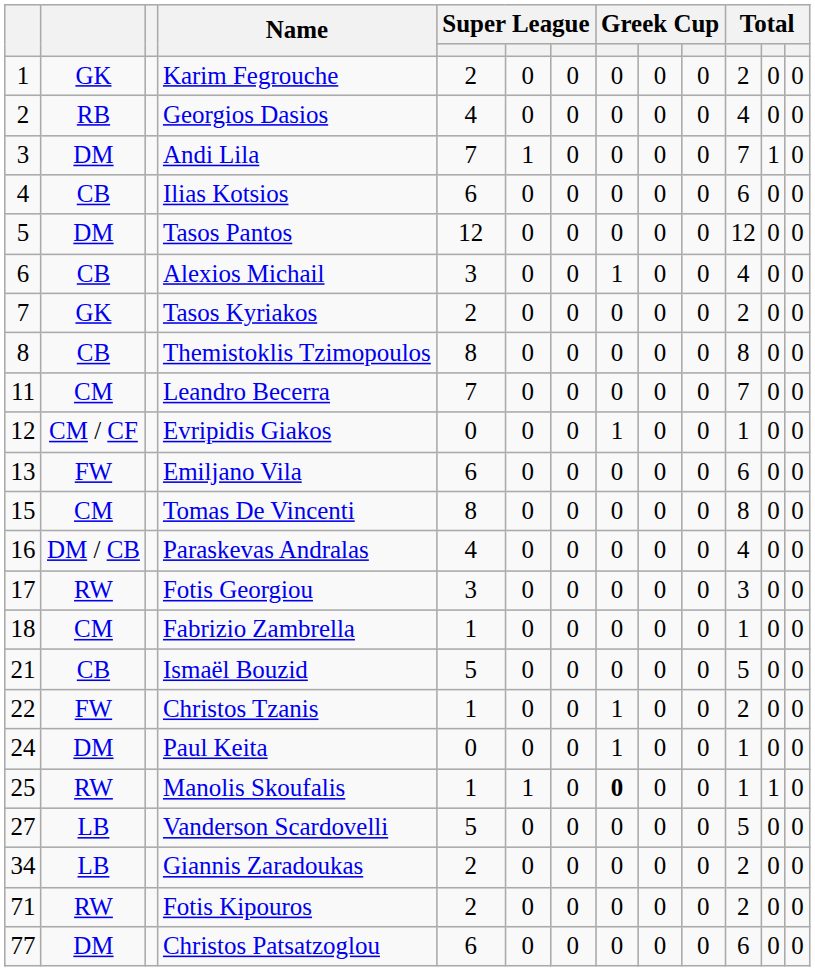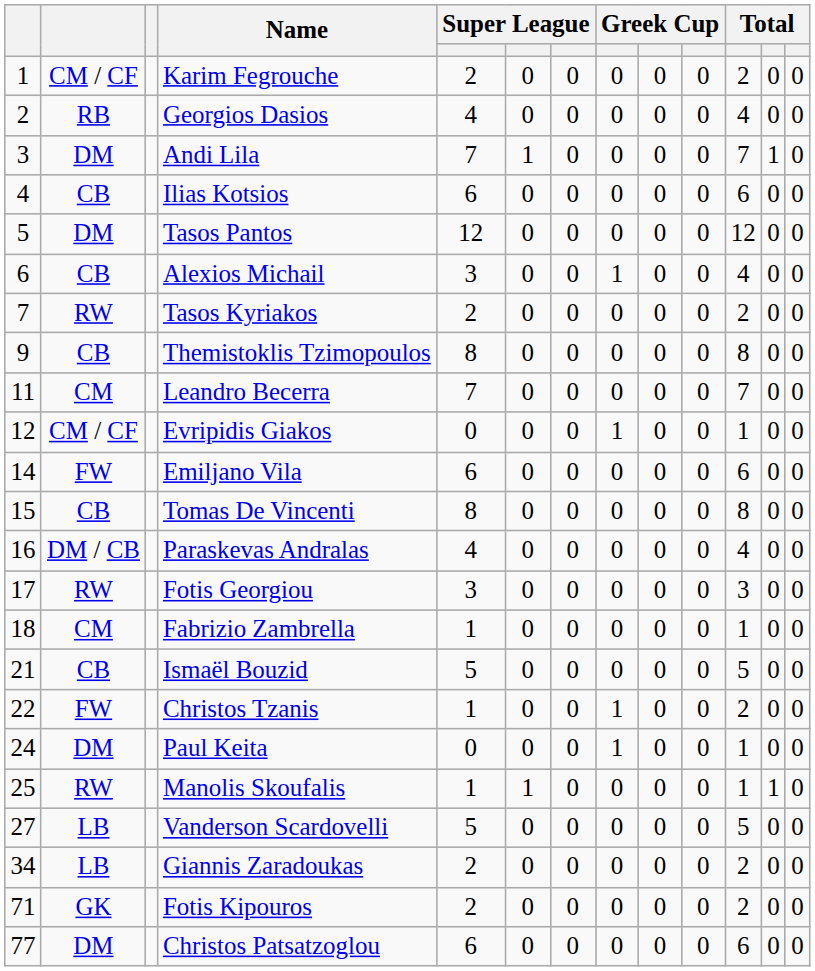 <table class="wikitable sortable" style="text-align:center">
 <tr>
 <th rowspan="2"></th>
 <th rowspan="2"></th>
 <th rowspan="2"></th>
 <th rowspan="2">Name</th>
 <th colspan="3">Super League</th>
 <th colspan="3">Greek Cup</th>
 <th colspan="3">Total</th>
 </tr>
 <tr>
 <th></th>
 <th></th>
 <th></th>
 <th></th>
 <th></th>
 <th></th>
 <th></th>
 <th></th>
 <th></th>
 </tr>
 <tr>
 <td>1</td>
-<td><a href='#'>GK</a></td>
+<td><a href='#'>CM</a> / <a href='#'>CF</a></td>
 <td></td>
 <td align=left><a href='#'>Karim Fegrouche</a></td>
 <td>2</td>
 <td>0</td>
 <td>0</td>
 <td>0</td>
 <td>0</td>
 <td>0</td>
 <td>2</td>
 <td>0</td>
 <td>0</td>
 </tr>
 <tr>
 <td>2</td>
 <td><a href='#'>RB</a></td>
 <td></td>
 <td align=left><a href='#'>Georgios Dasios</a></td>
 <td>4</td>
 <td>0</td>
 <td>0</td>
 <td>0</td>
 <td>0</td>
 <td>0</td>
 <td>4</td>
 <td>0</td>
 <td>0</td>
 </tr>
 <tr>
 <td>3</td>
 <td><a href='#'>DM</a></td>
 <td></td>
 <td align=left><a href='#'>Andi Lila</a></td>
 <td>7</td>
 <td>1</td>
 <td>0</td>
 <td>0</td>
 <td>0</td>
 <td>0</td>
 <td>7</td>
 <td>1</td>
 <td>0</td>
 </tr>
 <tr>
 <td>4</td>
 <td><a href='#'>CB</a></td>
 <td></td>
 <td align=left><a href='#'>Ilias Kotsios</a></td>
 <td>6</td>
 <td>0</td>
 <td>0</td>
 <td>0</td>
 <td>0</td>
 <td>0</td>
 <td>6</td>
 <td>0</td>
 <td>0</td>
 </tr>
 <tr>
 <td>5</td>
 <td><a href='#'>DM</a></td>
 <td></td>
 <td align=left><a href='#'>Tasos Pantos</a></td>
 <td>12</td>
 <td>0</td>
 <td>0</td>
 <td>0</td>
 <td>0</td>
 <td>0</td>
 <td>12</td>
 <td>0</td>
 <td>0</td>
 </tr>
 <tr>
 <td>6</td>
 <td><a href='#'>CB</a></td>
 <td></td>
 <td align=left><a href='#'>Alexios Michail</a></td>
 <td>3</td>
 <td>0</td>
 <td>0</td>
 <td>1</td>
 <td>0</td>
 <td>0</td>
 <td>4</td>
 <td>0</td>
 <td>0</td>
 </tr>
 <tr>
 <td>7</td>
-<td><a href='#'>GK</a></td>
+<td><a href='#'>RW</a></td>
 <td></td>
 <td align=left><a href='#'>Tasos Kyriakos</a></td>
 <td>2</td>
 <td>0</td>
 <td>0</td>
 <td>0</td>
 <td>0</td>
 <td>0</td>
 <td>2</td>
 <td>0</td>
 <td>0</td>
 </tr>
 <tr>
-<td>8</td>
+<td>9</td>
 <td><a href='#'>CB</a></td>
 <td></td>
 <td align=left><a href='#'>Themistoklis Tzimopoulos</a></td>
 <td>8</td>
 <td>0</td>
 <td>0</td>
 <td>0</td>
 <td>0</td>
 <td>0</td>
 <td>8</td>
 <td>0</td>
 <td>0</td>
 </tr>
 <tr>
 <td>11</td>
 <td><a href='#'>CM</a></td>
 <td></td>
 <td align=left><a href='#'>Leandro Becerra</a></td>
 <td>7</td>
 <td>0</td>
 <td>0</td>
 <td>0</td>
 <td>0</td>
 <td>0</td>
 <td>7</td>
 <td>0</td>
 <td>0</td>
 </tr>
 <tr>
 <td>12</td>
 <td><a href='#'>CM</a> / <a href='#'>CF</a></td>
 <td></td>
 <td align=left><a href='#'>Evripidis Giakos</a></td>
 <td>0</td>
 <td>0</td>
 <td>0</td>
 <td>1</td>
 <td>0</td>
 <td>0</td>
 <td>1</td>
 <td>0</td>
 <td>0</td>
 </tr>
 <tr>
-<td>13</td>
+<td>14</td>
 <td><a href='#'>FW</a></td>
 <td></td>
 <td align=left><a href='#'>Emiljano Vila</a></td>
 <td>6</td>
 <td>0</td>
 <td>0</td>
 <td>0</td>
 <td>0</td>
 <td>0</td>
 <td>6</td>
 <td>0</td>
 <td>0</td>
 </tr>
 <tr>
 <td>15</td>
-<td><a href='#'>CM</a></td>
+<td><a href='#'>CB</a></td>
 <td></td>
 <td align=left><a href='#'>Tomas De Vincenti</a></td>
 <td>8</td>
 <td>0</td>
 <td>0</td>
 <td>0</td>
 <td>0</td>
 <td>0</td>
 <td>8</td>
 <td>0</td>
 <td>0</td>
 </tr>
 <tr>
 <td>16</td>
 <td><a href='#'>DM</a> / <a href='#'>CB</a></td>
 <td></td>
 <td align=left><a href='#'>Paraskevas Andralas</a></td>
 <td>4</td>
 <td>0</td>
 <td>0</td>
 <td>0</td>
 <td>0</td>
 <td>0</td>
 <td>4</td>
 <td>0</td>
 <td>0</td>
 </tr>
 <tr>
 <td>17</td>
 <td><a href='#'>RW</a></td>
 <td></td>
 <td align=left><a href='#'>Fotis Georgiou</a></td>
 <td>3</td>
 <td>0</td>
 <td>0</td>
 <td>0</td>
 <td>0</td>
 <td>0</td>
 <td>3</td>
 <td>0</td>
 <td>0</td>
 </tr>
 <tr>
 <td>18</td>
 <td><a href='#'>CM</a></td>
 <td> </td>
 <td align=left><a href='#'>Fabrizio Zambrella</a></td>
 <td>1</td>
 <td>0</td>
 <td>0</td>
 <td>0</td>
 <td>0</td>
 <td>0</td>
 <td>1</td>
 <td>0</td>
 <td>0</td>
 </tr>
 <tr>
 <td>21</td>
 <td><a href='#'>CB</a></td>
 <td> </td>
 <td align=left><a href='#'>Ismaël Bouzid</a></td>
 <td>5</td>
 <td>0</td>
 <td>0</td>
 <td>0</td>
 <td>0</td>
 <td>0</td>
 <td>5</td>
 <td>0</td>
 <td>0</td>
 </tr>
 <tr>
 <td>22</td>
 <td><a href='#'>FW</a></td>
 <td></td>
 <td align=left><a href='#'>Christos Tzanis</a></td>
 <td>1</td>
 <td>0</td>
 <td>0</td>
 <td>1</td>
 <td>0</td>
 <td>0</td>
 <td>2</td>
 <td>0</td>
 <td>0</td>
 </tr>
 <tr>
 <td>24</td>
 <td><a href='#'>DM</a></td>
 <td></td>
 <td align=left><a href='#'>Paul Keita</a></td>
 <td>0</td>
 <td>0</td>
 <td>0</td>
 <td>1</td>
 <td>0</td>
 <td>0</td>
 <td>1</td>
 <td>0</td>
 <td>0</td>
 </tr>
 <tr>
 <td>25</td>
 <td><a href='#'>RW</a></td>
 <td></td>
 <td align=left><a href='#'>Manolis Skoufalis</a></td>
 <td>1</td>
 <td>1</td>
 <td>0</td>
-<td><strong>0</strong></td>
+<td>0</td>
 <td>0</td>
 <td>0</td>
 <td>1</td>
 <td>1</td>
 <td>0</td>
 </tr>
 <tr>
 <td>27</td>
 <td><a href='#'>LB</a></td>
 <td> </td>
 <td align=left><a href='#'>Vanderson Scardovelli</a></td>
 <td>5</td>
 <td>0</td>
 <td>0</td>
 <td>0</td>
 <td>0</td>
 <td>0</td>
 <td>5</td>
 <td>0</td>
 <td>0</td>
 </tr>
 <tr>
 <td>34</td>
 <td><a href='#'>LB</a></td>
 <td></td>
 <td align=left><a href='#'>Giannis Zaradoukas</a></td>
 <td>2</td>
 <td>0</td>
 <td>0</td>
 <td>0</td>
 <td>0</td>
 <td>0</td>
 <td>2</td>
 <td>0</td>
 <td>0</td>
 </tr>
 <tr>
 <td>71</td>
-<td><a href='#'>RW</a></td>
+<td><a href='#'>GK</a></td>
 <td></td>
 <td align=left><a href='#'>Fotis Kipouros</a></td>
 <td>2</td>
 <td>0</td>
 <td>0</td>
 <td>0</td>
 <td>0</td>
 <td>0</td>
 <td>2</td>
 <td>0</td>
 <td>0</td>
 </tr>
 <tr>
 <td>77</td>
 <td><a href='#'>DM</a></td>
 <td></td>
 <td align=left><a href='#'>Christos Patsatzoglou</a></td>
 <td>6</td>
 <td>0</td>
 <td>0</td>
 <td>0</td>
 <td>0</td>
 <td>0</td>
 <td>6</td>
 <td>0</td>
 <td>0</td>
 </tr>
 </table>
